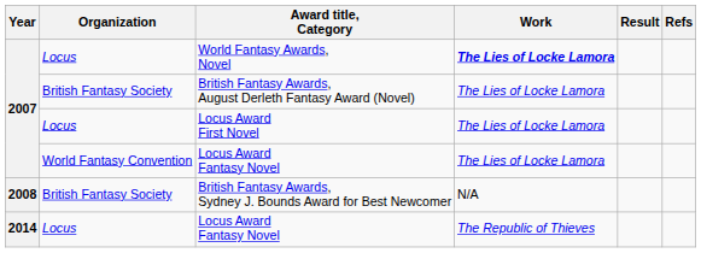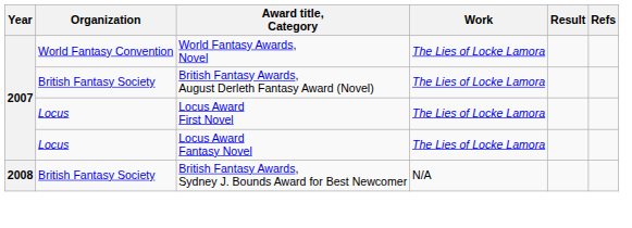 <table class="wikitable">
 <tr>
 <th scope="col">Year</th>
 <th scope="col">Organization</th>
 <th scope="col">Award title,<br>Category</th>
 <th scope="col">Work</th>
 <th scope="col">Result</th>
 <th scope="col">Refs<br></th>
 </tr>
 <tr>
 <th rowspan = "4">2007</th>
-<td><em><a href='#'>Locus</a></em></td>
+<td><a href='#'>World Fantasy Convention</a></td>
 <td><a href='#'>World Fantasy Awards</a>,<br><a href='#'>Novel</a></td>
-<td><strong><em><a href='#'>The Lies of Locke Lamora</a></em></strong></td>
+<td><em><a href='#'>The Lies of Locke Lamora</a></em></td>
 <td></td>
 <td></td>
 </tr>
 <tr>
 <td><a href='#'>British Fantasy Society</a></td>
 <td><a href='#'>British Fantasy Awards</a>,<br>August Derleth Fantasy Award (Novel)</td>
 <td><em><a href='#'>The Lies of Locke Lamora</a></em></td>
 <td></td>
 <td></td>
 </tr>
 <tr>
 <td><em><a href='#'>Locus</a></em></td>
 <td><a href='#'>Locus Award</a><br><a href='#'>First Novel</a></td>
 <td><em><a href='#'>The Lies of Locke Lamora</a></em></td>
 <td></td>
 <td></td>
 </tr>
 <tr>
-<td><a href='#'>World Fantasy Convention</a></td>
+<td><em><a href='#'>Locus</a></em></td>
 <td><a href='#'>Locus Award</a><br><a href='#'>Fantasy Novel</a></td>
 <td><em><a href='#'>The Lies of Locke Lamora</a></em></td>
 <td></td>
 <td></td>
 </tr>
 <tr>
 <th>2008</th>
 <td><a href='#'>British Fantasy Society</a></td>
 <td><a href='#'>British Fantasy Awards</a>,<br>Sydney J. Bounds Award for Best Newcomer</td>
 <td>N/A</td>
 <td></td>
 <td></td>
 </tr>
-<tr>
-<th>2014</th>
-<td><em><a href='#'>Locus</a></em></td>
-<td><a href='#'>Locus Award</a><br><a href='#'>Fantasy Novel</a></td>
-<td><em><a href='#'>The Republic of Thieves</a></em></td>
-<td></td>
-<td></td>
-</tr>
 </table>
